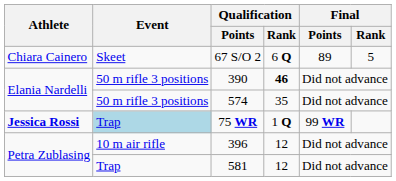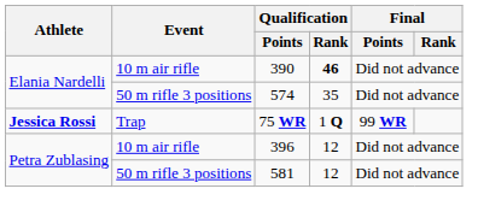 <table class="wikitable" style="font-size:90%">
 <tr>
 <th rowspan="2">Athlete</th>
 <th rowspan="2">Event</th>
 <th colspan=2>Qualification</th>
 <th colspan=2>Final</th>
 </tr>
 <tr style="font-size:95%">
 <th>Points</th>
 <th>Rank</th>
 <th>Points</th>
 <th>Rank</th>
 </tr>
 <tr align=center>
-<td align=left><a href='#'>Chiara Cainero</a></td>
-<td align=left><a href='#'>Skeet</a></td>
-<td>67 S/O 2</td>
-<td>6 <strong>Q</strong></td>
-<td>89</td>
-<td>5</td>
-</tr>
-<tr align=center>
 <td align=left rowspan=2><a href='#'>Elania Nardelli</a></td>
-<td align=left><a href='#'>50 m rifle 3 positions</a></td>
+<td align=left><a href='#'>10 m air rifle</a></td>
 <td>390</td>
 <td><strong>46</strong></td>
 <td colspan=2>Did not advance</td>
 </tr>
 <tr align=center>
 <td align=left><a href='#'>50 m rifle 3 positions</a></td>
 <td>574</td>
 <td>35</td>
 <td colspan=2>Did not advance</td>
 </tr>
 <tr align=center>
 <td align=left><strong><a href='#'>Jessica Rossi</a></strong></td>
-<td align=left style="background: lightblue;"><a href='#'>Trap</a></td>
+<td align=left><a href='#'>Trap</a></td>
 <td>75 <strong><a href='#'>WR</a></strong></td>
 <td>1 <strong>Q</strong></td>
 <td>99  <strong><a href='#'>WR</a></strong></td>
 <td></td>
 </tr>
 <tr align=center>
 <td align=left rowspan=2><a href='#'>Petra Zublasing</a></td>
 <td align=left><a href='#'>10 m air rifle</a></td>
 <td>396</td>
 <td>12</td>
 <td colspan=2>Did not advance</td>
 </tr>
 <tr align=center>
-<td align=left><a href='#'>Trap</a></td>
+<td align=left><a href='#'>50 m rifle 3 positions</a></td>
 <td>581</td>
 <td>12</td>
 <td colspan=2>Did not advance</td>
 </tr>
 </table>
